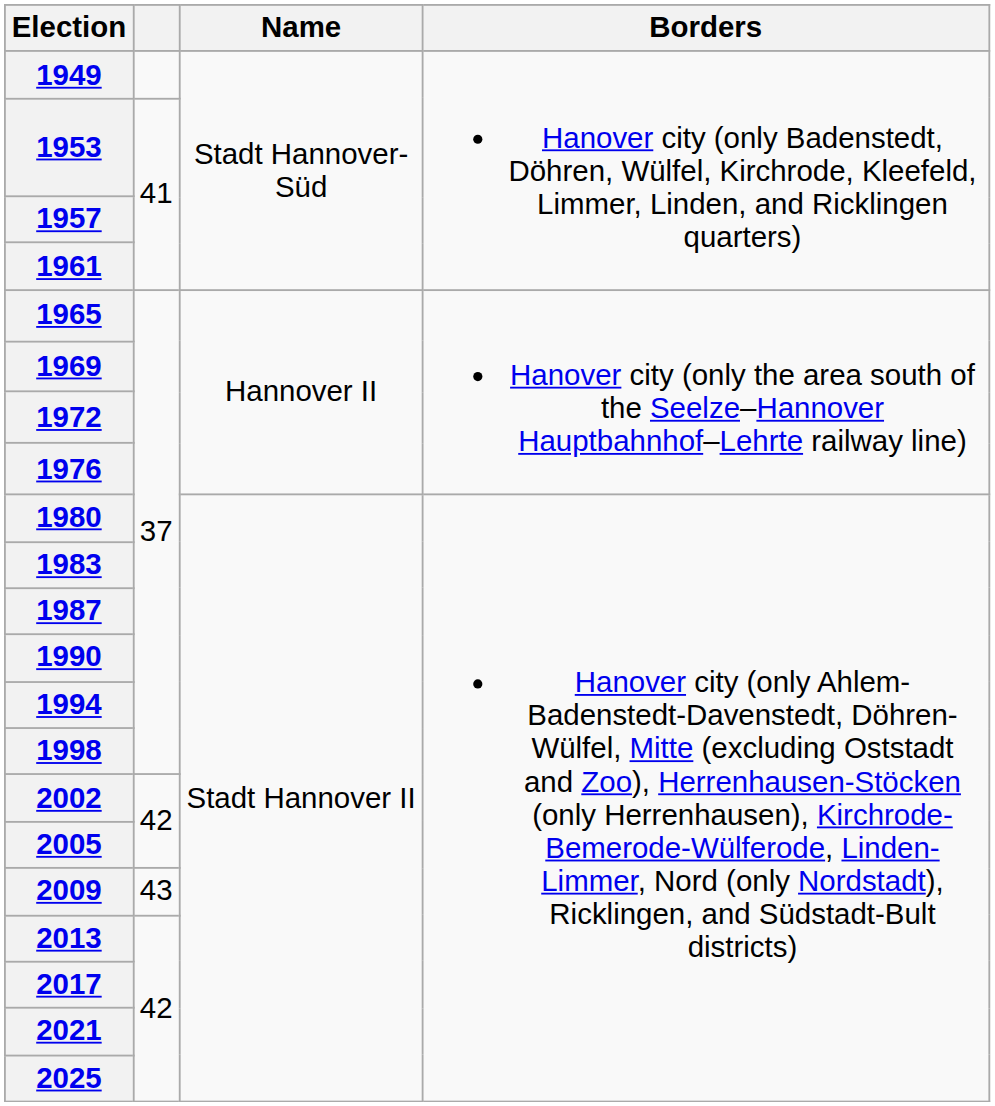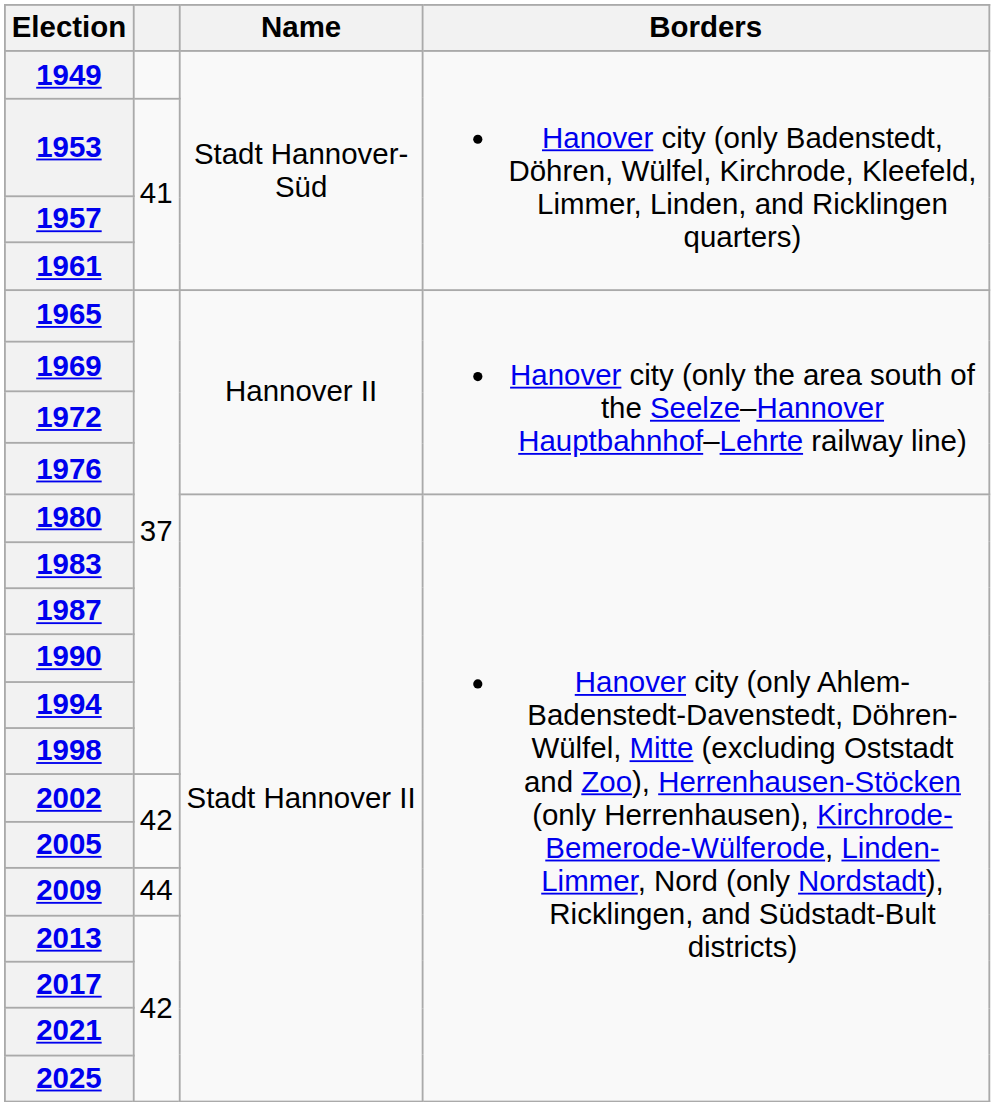 <table class=wikitable style="text-align:center">
 <tr>
 <th>Election</th>
 <th></th>
 <th width=125px>Name</th>
 <th width=300px>Borders</th>
 </tr>
 <tr>
 <th><a href='#'>1949</a></th>
 <td></td>
 <td rowspan=4>Stadt Hannover-Süd</td>
 <td rowspan=4><br><ul><li><a href='#'>Hanover</a> city (only Badenstedt, Döhren, Wülfel, Kirchrode, Kleefeld, Limmer, Linden, and Ricklingen quarters)</li></ul></td>
 </tr>
 <tr>
 <th><a href='#'>1953</a></th>
 <td rowspan=3>41</td>
 </tr>
 <tr>
 <th><a href='#'>1957</a></th>
 </tr>
 <tr>
 <th><a href='#'>1961</a></th>
 </tr>
 <tr>
 <th><a href='#'>1965</a></th>
 <td rowspan=10>37</td>
 <td rowspan=4>Hannover II</td>
 <td rowspan=4><br><ul><li><a href='#'>Hanover</a> city (only the area south of the <a href='#'>Seelze</a>–<a href='#'>Hannover Hauptbahnhof</a>–<a href='#'>Lehrte</a> railway line)</li></ul></td>
 </tr>
 <tr>
 <th><a href='#'>1969</a></th>
 </tr>
 <tr>
 <th><a href='#'>1972</a></th>
 </tr>
 <tr>
 <th><a href='#'>1976</a></th>
 </tr>
 <tr>
 <th><a href='#'>1980</a></th>
 <td rowspan=13>Stadt Hannover II</td>
 <td rowspan=13><br><ul><li><a href='#'>Hanover</a> city (only Ahlem-Badenstedt-Davenstedt, Döhren-Wülfel, <a href='#'>Mitte</a> (excluding Oststadt and <a href='#'>Zoo</a>), <a href='#'>Herrenhausen-Stöcken</a> (only Herrenhausen), <a href='#'>Kirchrode-Bemerode-Wülferode</a>, <a href='#'>Linden-Limmer</a>, Nord (only <a href='#'>Nordstadt</a>), Ricklingen, and Südstadt-Bult districts)</li></ul></td>
 </tr>
 <tr>
 <th><a href='#'>1983</a></th>
 </tr>
 <tr>
 <th><a href='#'>1987</a></th>
 </tr>
 <tr>
 <th><a href='#'>1990</a></th>
 </tr>
 <tr>
 <th><a href='#'>1994</a></th>
 </tr>
 <tr>
 <th><a href='#'>1998</a></th>
 </tr>
 <tr>
 <th><a href='#'>2002</a></th>
 <td rowspan=2>42</td>
 </tr>
 <tr>
 <th><a href='#'>2005</a></th>
 </tr>
 <tr>
 <th><a href='#'>2009</a></th>
-<td>43</td>
+<td>44</td>
 </tr>
 <tr>
 <th><a href='#'>2013</a></th>
 <td rowspan=4>42</td>
 </tr>
 <tr>
 <th><a href='#'>2017</a></th>
 </tr>
 <tr>
 <th><a href='#'>2021</a></th>
 </tr>
 <tr>
 <th><a href='#'>2025</a></th>
 </tr>
 </table>
